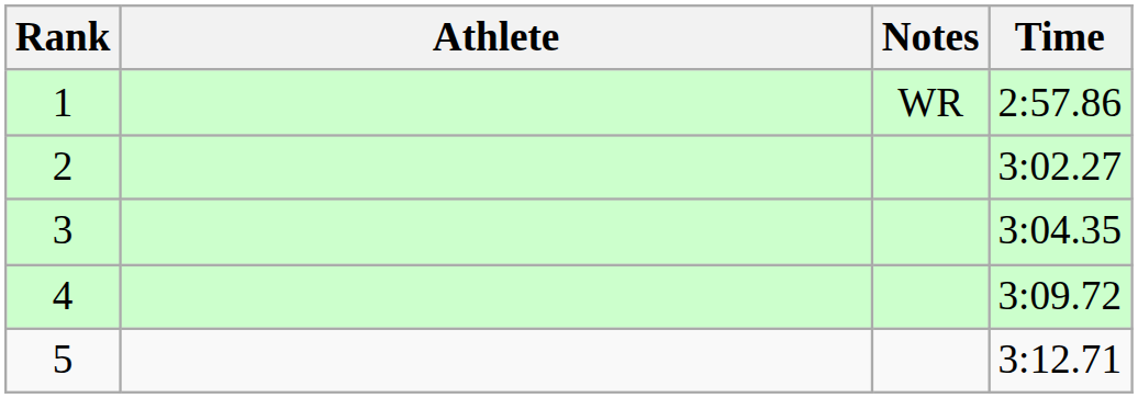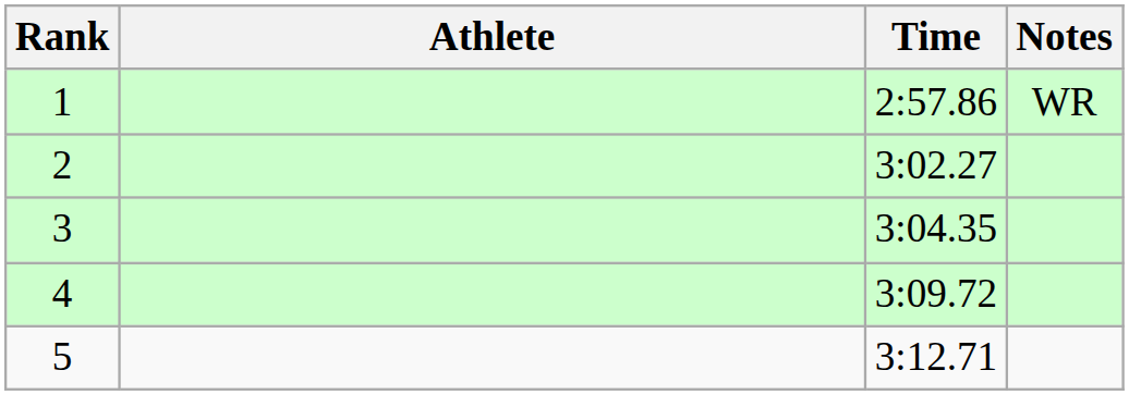 <table class="wikitable" style="text-align:center">
 <tr>
 <th>Rank</th>
 <th Style="width:18em">Athlete</th>
+<th>Time</th>
 <th>Notes</th>
-<th>Time</th>
 </tr>
 <tr style="background:#cfc">
 <td>1</td>
 <td style="text-align:left"></td>
+<td>2:57.86</td>
 <td>WR</td>
-<td>2:57.86</td>
 </tr>
 <tr style="background:#cfc">
 <td>2</td>
 <td style="text-align:left"></td>
+<td>3:02.27</td>
 <td></td>
-<td>3:02.27</td>
 </tr>
 <tr style="background:#cfc">
 <td>3</td>
 <td style="text-align:left"></td>
+<td>3:04.35</td>
 <td></td>
-<td>3:04.35</td>
 </tr>
 <tr style="background:#cfc">
 <td>4</td>
 <td style="text-align:left"></td>
+<td>3:09.72</td>
 <td></td>
-<td>3:09.72</td>
 </tr>
 <tr>
 <td>5</td>
 <td style="text-align:left"></td>
+<td>3:12.71</td>
 <td></td>
-<td>3:12.71</td>
 </tr>
 </table>
